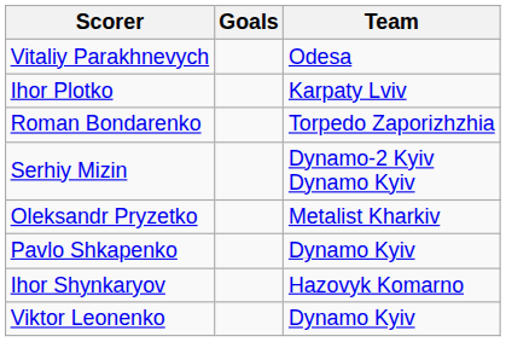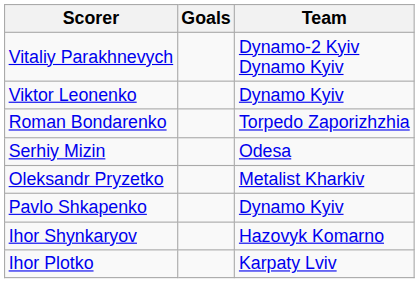 <table class="wikitable">
 <tr>
 <th>Scorer</th>
 <th>Goals</th>
 <th>Team</th>
 </tr>
 <tr>
 <td> <a href='#'>Vitaliy Parakhnevych</a></td>
 <td></td>
-<td><a href='#'>Odesa</a></td>
+<td><a href='#'>Dynamo-2 Kyiv</a> <br> <a href='#'>Dynamo Kyiv</a></td>
 </tr>
 <tr>
-<td> <a href='#'>Ihor Plotko</a></td>
+<td> <a href='#'>Viktor Leonenko</a></td>
 <td></td>
-<td><a href='#'>Karpaty Lviv</a></td>
+<td><a href='#'>Dynamo Kyiv</a></td>
 </tr>
 <tr>
 <td> <a href='#'>Roman Bondarenko</a></td>
 <td></td>
 <td><a href='#'>Torpedo Zaporizhzhia</a></td>
 </tr>
 <tr>
 <td> <a href='#'>Serhiy Mizin</a></td>
 <td></td>
-<td><a href='#'>Dynamo-2 Kyiv</a> <br> <a href='#'>Dynamo Kyiv</a></td>
+<td><a href='#'>Odesa</a></td>
 </tr>
 <tr>
 <td> <a href='#'>Oleksandr Pryzetko</a></td>
 <td></td>
 <td><a href='#'>Metalist Kharkiv</a></td>
 </tr>
 <tr>
 <td> <a href='#'>Pavlo Shkapenko</a></td>
 <td></td>
 <td><a href='#'>Dynamo Kyiv</a></td>
 </tr>
 <tr>
 <td> <a href='#'>Ihor Shynkaryov</a></td>
 <td></td>
 <td><a href='#'>Hazovyk Komarno</a></td>
 </tr>
 <tr>
-<td> <a href='#'>Viktor Leonenko</a></td>
+<td> <a href='#'>Ihor Plotko</a></td>
 <td></td>
-<td><a href='#'>Dynamo Kyiv</a></td>
+<td><a href='#'>Karpaty Lviv</a></td>
 </tr>
 </table>
